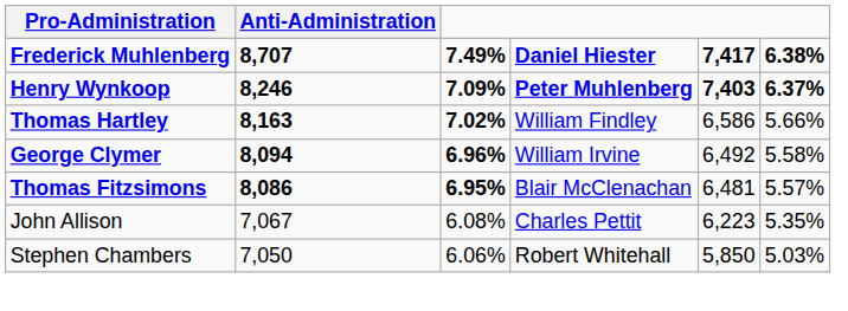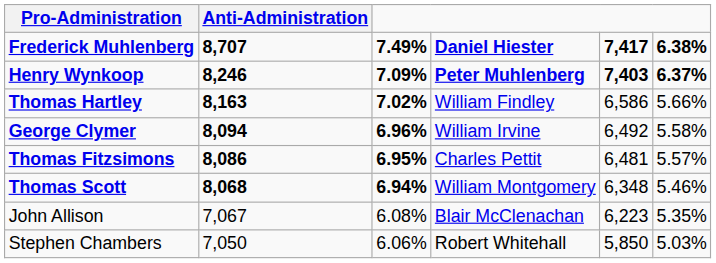 <table class=wikitable>
 <tr>
 <th><a href='#'>Pro-Administration</a></th>
 <th><a href='#'>Anti-Administration</a></th>
 </tr>
 <tr>
 <td><strong><a href='#'>Frederick Muhlenberg</a></strong></td>
 <td><strong>8,707</strong></td>
 <td><strong>7.49%</strong></td>
 <td><strong><a href='#'>Daniel Hiester</a></strong></td>
 <td><strong>7,417</strong></td>
 <td><strong>6.38%</strong></td>
 </tr>
 <tr>
 <td><strong><a href='#'>Henry Wynkoop</a></strong></td>
 <td><strong>8,246</strong></td>
 <td><strong>7.09%</strong></td>
 <td><strong><a href='#'>Peter Muhlenberg</a></strong></td>
 <td><strong>7,403</strong></td>
 <td><strong>6.37%</strong></td>
 </tr>
 <tr>
 <td><strong><a href='#'>Thomas Hartley</a></strong></td>
 <td><strong>8,163</strong></td>
 <td><strong>7.02%</strong></td>
 <td><a href='#'>William Findley</a></td>
 <td>6,586</td>
 <td>5.66%</td>
 </tr>
 <tr>
 <td><strong><a href='#'>George Clymer</a></strong></td>
 <td><strong>8,094</strong></td>
 <td><strong>6.96%</strong></td>
 <td><a href='#'>William Irvine</a></td>
 <td>6,492</td>
 <td>5.58%</td>
 </tr>
 <tr>
 <td><strong><a href='#'>Thomas Fitzsimons</a></strong></td>
 <td><strong>8,086</strong></td>
 <td><strong>6.95%</strong></td>
-<td><a href='#'>Blair McClenachan</a></td>
+<td><a href='#'>Charles Pettit</a></td>
 <td>6,481</td>
 <td>5.57%</td>
+</tr>
+<tr>
+<td><strong><a href='#'>Thomas Scott</a></strong></td>
+<td><strong>8,068</strong></td>
+<td><strong>6.94%</strong></td>
+<td><a href='#'>William Montgomery</a></td>
+<td>6,348</td>
+<td>5.46%</td>
 </tr>
 <tr>
 <td>John Allison</td>
 <td>7,067</td>
 <td>6.08%</td>
-<td><a href='#'>Charles Pettit</a></td>
+<td><a href='#'>Blair McClenachan</a></td>
 <td>6,223</td>
 <td>5.35%</td>
 </tr>
 <tr>
 <td>Stephen Chambers</td>
 <td>7,050</td>
 <td>6.06%</td>
 <td>Robert Whitehall</td>
 <td>5,850</td>
 <td>5.03%</td>
 </tr>
 </table>
